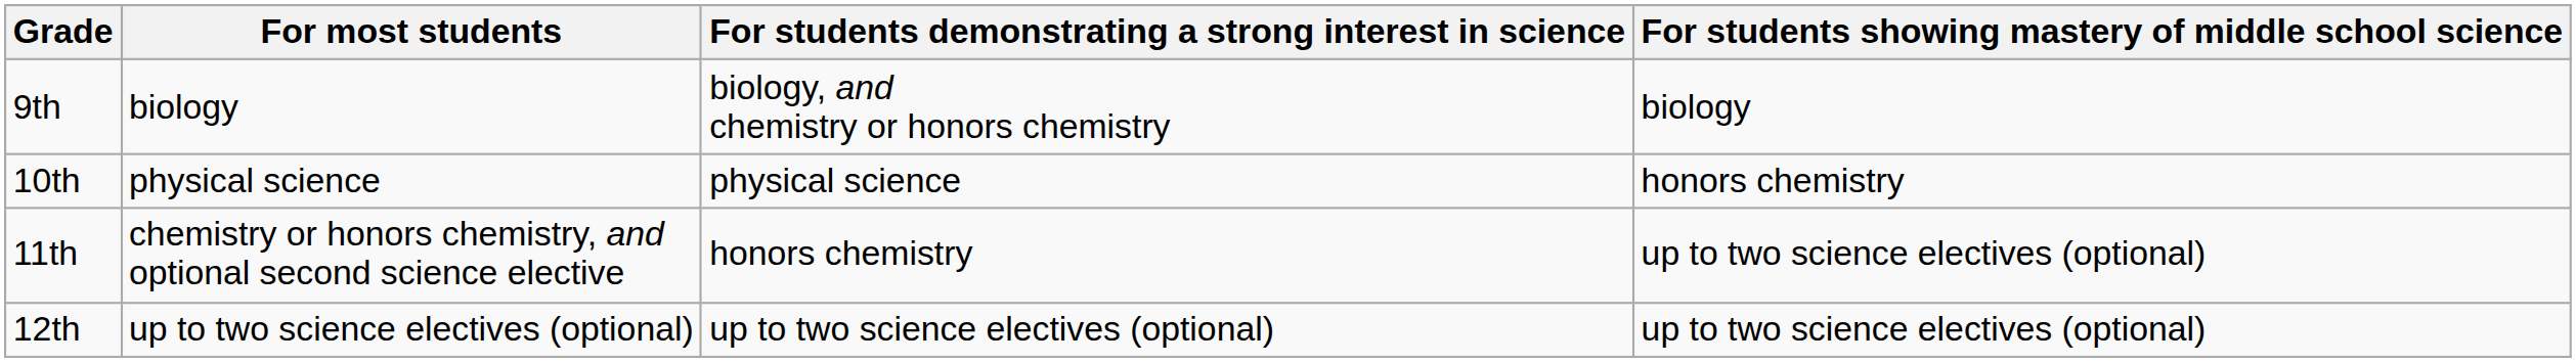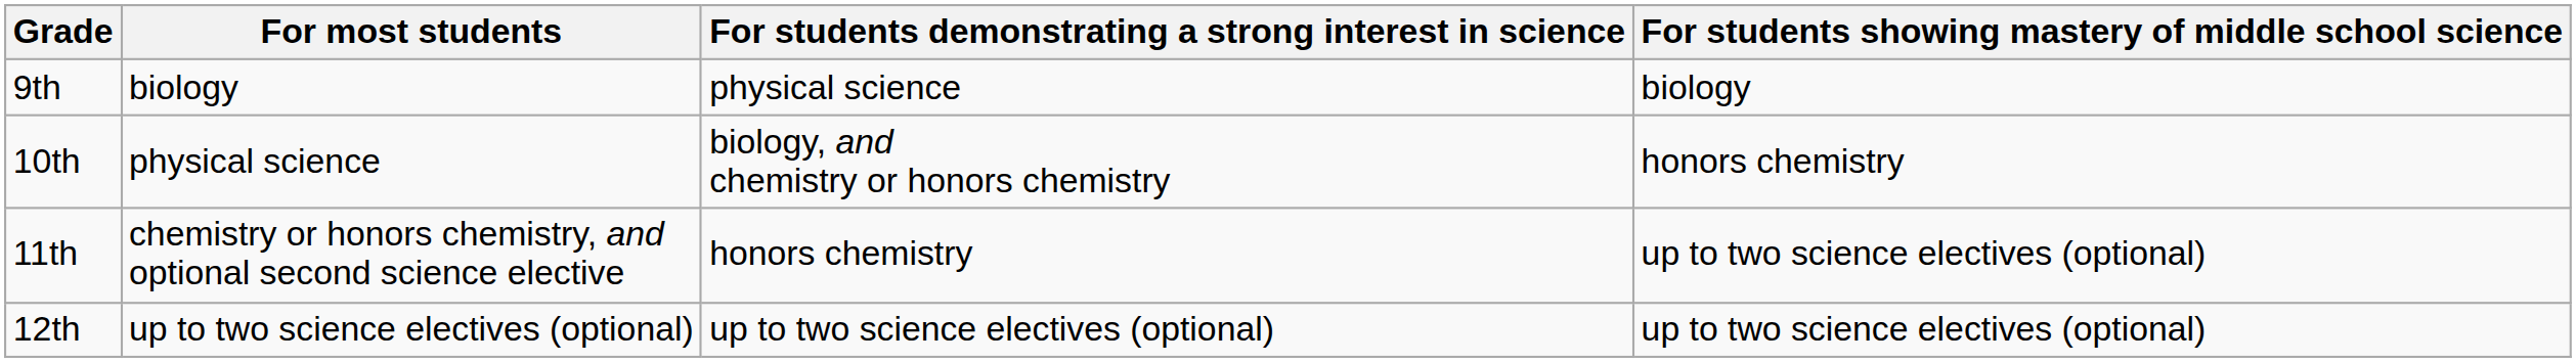 <table class="wikitable">
 <tr>
 <th>Grade</th>
 <th>For most students</th>
 <th>For students demonstrating a strong interest in science</th>
 <th>For students showing mastery of middle school science</th>
 </tr>
 <tr>
 <td>9th</td>
 <td>biology</td>
-<td>biology, <em>and</em><br>chemistry or honors chemistry</td>
+<td>physical science</td>
 <td>biology</td>
 </tr>
 <tr>
 <td>10th</td>
 <td>physical science</td>
-<td>physical science</td>
+<td>biology, <em>and</em><br>chemistry or honors chemistry</td>
 <td>honors chemistry</td>
 </tr>
 <tr>
 <td>11th</td>
 <td>chemistry or honors chemistry, <em>and</em><br>optional second science elective</td>
 <td>honors chemistry</td>
 <td>up to two science electives (optional)</td>
 </tr>
 <tr>
 <td>12th</td>
 <td>up to two science electives (optional)</td>
 <td>up to two science electives (optional)</td>
 <td>up to two science electives (optional)</td>
 </tr>
 </table>
